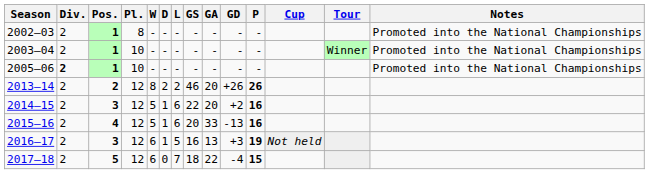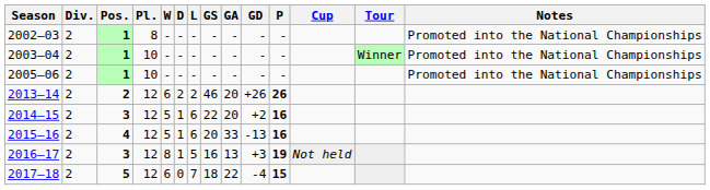 <table class="wikitable">
 <tr style="background:#efefef;">
 <th>Season</th>
 <th>Div.</th>
 <th>Pos.</th>
 <th>Pl.</th>
 <th>W</th>
 <th>D</th>
 <th>L</th>
 <th>GS</th>
 <th>GA</th>
 <th>GD</th>
 <th>P</th>
 <th><a href='#'>Cup</a></th>
 <th><a href='#'>Tour</a></th>
 <th>Notes</th>
 </tr>
 <tr>
 <td>2002–03</td>
 <td>2</td>
 <td align=right bgcolor=#B9FFB9><strong>1</strong></td>
 <td align=right>8</td>
 <td align=right>-</td>
 <td align=right>-</td>
 <td align=right>-</td>
 <td align=right>-</td>
 <td align=right>-</td>
 <td align=right>-</td>
 <td align=right>-</td>
 <td></td>
 <td></td>
 <td>Promoted into the National Championships</td>
 </tr>
 <tr>
 <td>2003–04</td>
 <td>2</td>
 <td align=right bgcolor=#B9FFB9><strong>1</strong></td>
 <td align=right>10</td>
 <td align=right>-</td>
 <td align=right>-</td>
 <td align=right>-</td>
 <td align=right>-</td>
 <td align=right>-</td>
 <td align=right>-</td>
 <td align=right>-</td>
 <td></td>
 <td bgcolor=B9FFB9>Winner</td>
 <td>Promoted into the National Championships</td>
 </tr>
 <tr>
 <td>2005–06</td>
-<td><strong>2</strong></td>
+<td>2</td>
 <td align=right bgcolor=#B9FFB9><strong>1</strong></td>
 <td align=right>10</td>
 <td align=right>-</td>
 <td align=right>-</td>
 <td align=right>-</td>
 <td align=right>-</td>
 <td align=right>-</td>
 <td align=right>-</td>
 <td align=right>-</td>
 <td></td>
 <td></td>
 <td>Promoted into the National Championships</td>
 </tr>
 <tr>
 <td><a href='#'>2013–14</a></td>
 <td>2</td>
 <td align=right><strong>2</strong></td>
 <td align=right>12</td>
-<td align=right>8</td>
+<td align=right>6</td>
 <td align=right>2</td>
 <td align=right>2</td>
 <td align=right>46</td>
 <td align=right>20</td>
 <td align=right>+26</td>
 <td align=right><strong>26</strong></td>
 <td></td>
 <td></td>
 <td></td>
 </tr>
 <tr>
 <td><a href='#'>2014–15</a></td>
 <td>2</td>
 <td align=right><strong>3</strong></td>
 <td align=right>12</td>
 <td align=right>5</td>
 <td align=right>1</td>
 <td align=right>6</td>
 <td align=right>22</td>
 <td align=right>20</td>
 <td align=right>+2</td>
 <td align=right><strong>16</strong></td>
 <td></td>
 <td></td>
 <td></td>
 </tr>
 <tr>
 <td><a href='#'>2015–16</a></td>
 <td>2</td>
 <td align=right><strong>4</strong></td>
 <td align=right>12</td>
 <td align=right>5</td>
 <td align=right>1</td>
 <td align=right>6</td>
 <td align=right>20</td>
 <td align=right>33</td>
 <td align=right>-13</td>
 <td align=right><strong>16</strong></td>
 <td></td>
 <td></td>
 <td></td>
 </tr>
 <tr>
 <td><a href='#'>2016–17</a></td>
 <td>2</td>
 <td align=right><strong>3</strong></td>
 <td align=right>12</td>
-<td align=right>6</td>
+<td align=right>8</td>
 <td align=right>1</td>
 <td align=right>5</td>
 <td align=right>16</td>
 <td align=right>13</td>
 <td align=right>+3</td>
 <td align=right><strong>19</strong></td>
 <td bgcolor=EFEFEF><em>Not held</em></td>
 <td bgcolor=EFEFEF></td>
 <td></td>
 </tr>
 <tr>
 <td><a href='#'>2017–18</a></td>
 <td>2</td>
 <td align=right><strong>5</strong></td>
 <td align=right>12</td>
 <td align=right>6</td>
 <td align=right>0</td>
 <td align=right>7</td>
 <td align=right>18</td>
 <td align=right>22</td>
 <td align=right>-4</td>
 <td align=right><strong>15</strong></td>
 <td></td>
 <td bgcolor=EFEFEF></td>
 <td></td>
 </tr>
 </table>
